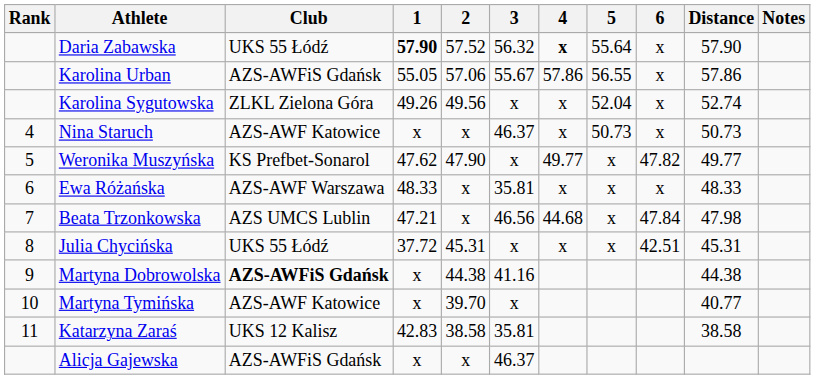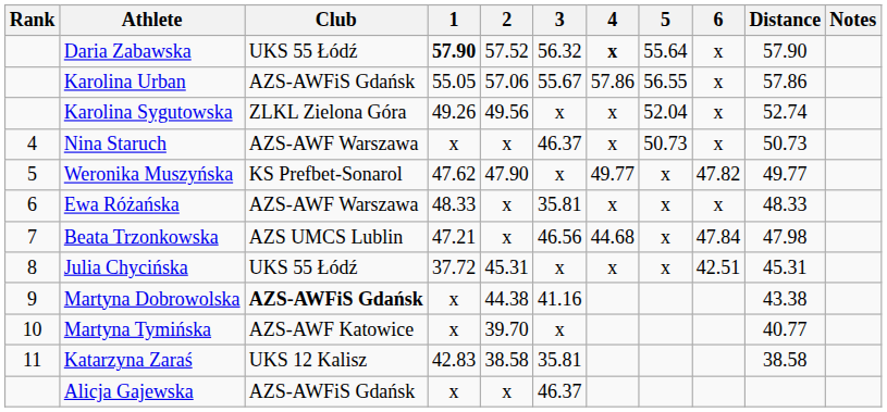 <table class="wikitable sortable" style="text-align:center">
 <tr>
 <th>Rank</th>
 <th>Athlete</th>
 <th>Club</th>
 <th>1</th>
 <th>2</th>
 <th>3</th>
 <th>4</th>
 <th>5</th>
 <th>6</th>
 <th>Distance</th>
 <th>Notes</th>
 </tr>
 <tr>
 <td></td>
 <td align=left><a href='#'>Daria Zabawska</a></td>
 <td align=left>UKS 55 Łódź</td>
 <td><strong>57.90</strong></td>
 <td>57.52</td>
 <td>56.32</td>
 <td><strong>x</strong></td>
 <td>55.64</td>
 <td>x</td>
 <td>57.90</td>
 <td></td>
 </tr>
 <tr>
 <td></td>
 <td align=left><a href='#'>Karolina Urban</a></td>
 <td align=left>AZS-AWFiS Gdańsk</td>
 <td>55.05</td>
 <td>57.06</td>
 <td>55.67</td>
 <td>57.86</td>
 <td>56.55</td>
 <td>x</td>
 <td>57.86</td>
 <td></td>
 </tr>
 <tr>
 <td></td>
 <td align=left><a href='#'>Karolina Sygutowska</a></td>
 <td align=left>ZLKL Zielona Góra</td>
 <td>49.26</td>
 <td>49.56</td>
 <td>x</td>
 <td>x</td>
 <td>52.04</td>
 <td>x</td>
 <td>52.74</td>
 <td></td>
 </tr>
 <tr>
 <td>4</td>
 <td align=left><a href='#'>Nina Staruch</a></td>
-<td align=left>AZS-AWF Katowice</td>
+<td align=left>AZS-AWF Warszawa</td>
 <td>x</td>
 <td>x</td>
 <td>46.37</td>
 <td>x</td>
 <td>50.73</td>
 <td>x</td>
 <td>50.73</td>
 <td></td>
 </tr>
 <tr>
 <td>5</td>
 <td align=left><a href='#'>Weronika Muszyńska</a></td>
 <td align=left>KS Prefbet-Sonarol</td>
 <td>47.62</td>
 <td>47.90</td>
 <td>x</td>
 <td>49.77</td>
 <td>x</td>
 <td>47.82</td>
 <td>49.77</td>
 <td></td>
 </tr>
 <tr>
 <td>6</td>
 <td align=left><a href='#'>Ewa Różańska</a></td>
 <td align=left>AZS-AWF Warszawa</td>
 <td>48.33</td>
 <td>x</td>
 <td>35.81</td>
 <td>x</td>
 <td>x</td>
 <td>x</td>
 <td>48.33</td>
 <td></td>
 </tr>
 <tr>
 <td>7</td>
 <td align=left><a href='#'>Beata Trzonkowska</a></td>
 <td align=left>AZS UMCS Lublin</td>
 <td>47.21</td>
 <td>x</td>
 <td>46.56</td>
 <td>44.68</td>
 <td>x</td>
 <td>47.84</td>
 <td>47.98</td>
 <td></td>
 </tr>
 <tr>
 <td>8</td>
 <td align=left><a href='#'>Julia Chycińska</a></td>
 <td align=left>UKS 55 Łódź</td>
 <td>37.72</td>
 <td>45.31</td>
 <td>x</td>
 <td>x</td>
 <td>x</td>
 <td>42.51</td>
 <td>45.31</td>
 <td></td>
 </tr>
 <tr>
 <td>9</td>
 <td align=left><a href='#'>Martyna Dobrowolska</a></td>
 <td align=left><strong>AZS-AWFiS Gdańsk</strong></td>
 <td>x</td>
 <td>44.38</td>
 <td>41.16</td>
 <td></td>
 <td></td>
 <td></td>
-<td>44.38</td>
+<td>43.38</td>
 <td></td>
 </tr>
 <tr>
 <td>10</td>
 <td align=left><a href='#'>Martyna Tymińska</a></td>
 <td align=left>AZS-AWF Katowice</td>
 <td>x</td>
 <td>39.70</td>
 <td>x</td>
 <td></td>
 <td></td>
 <td></td>
 <td>40.77</td>
 <td></td>
 </tr>
 <tr>
 <td>11</td>
 <td align=left><a href='#'>Katarzyna Zaraś</a></td>
 <td align=left>UKS 12 Kalisz</td>
 <td>42.83</td>
 <td>38.58</td>
 <td>35.81</td>
 <td></td>
 <td></td>
 <td></td>
 <td>38.58</td>
 <td></td>
 </tr>
 <tr>
 <td></td>
 <td align=left><a href='#'>Alicja Gajewska</a></td>
 <td align=left>AZS-AWFiS Gdańsk</td>
 <td>x</td>
 <td>x</td>
 <td>46.37</td>
 <td></td>
 <td></td>
 <td></td>
 <td></td>
 <td></td>
 </tr>
 </table>
